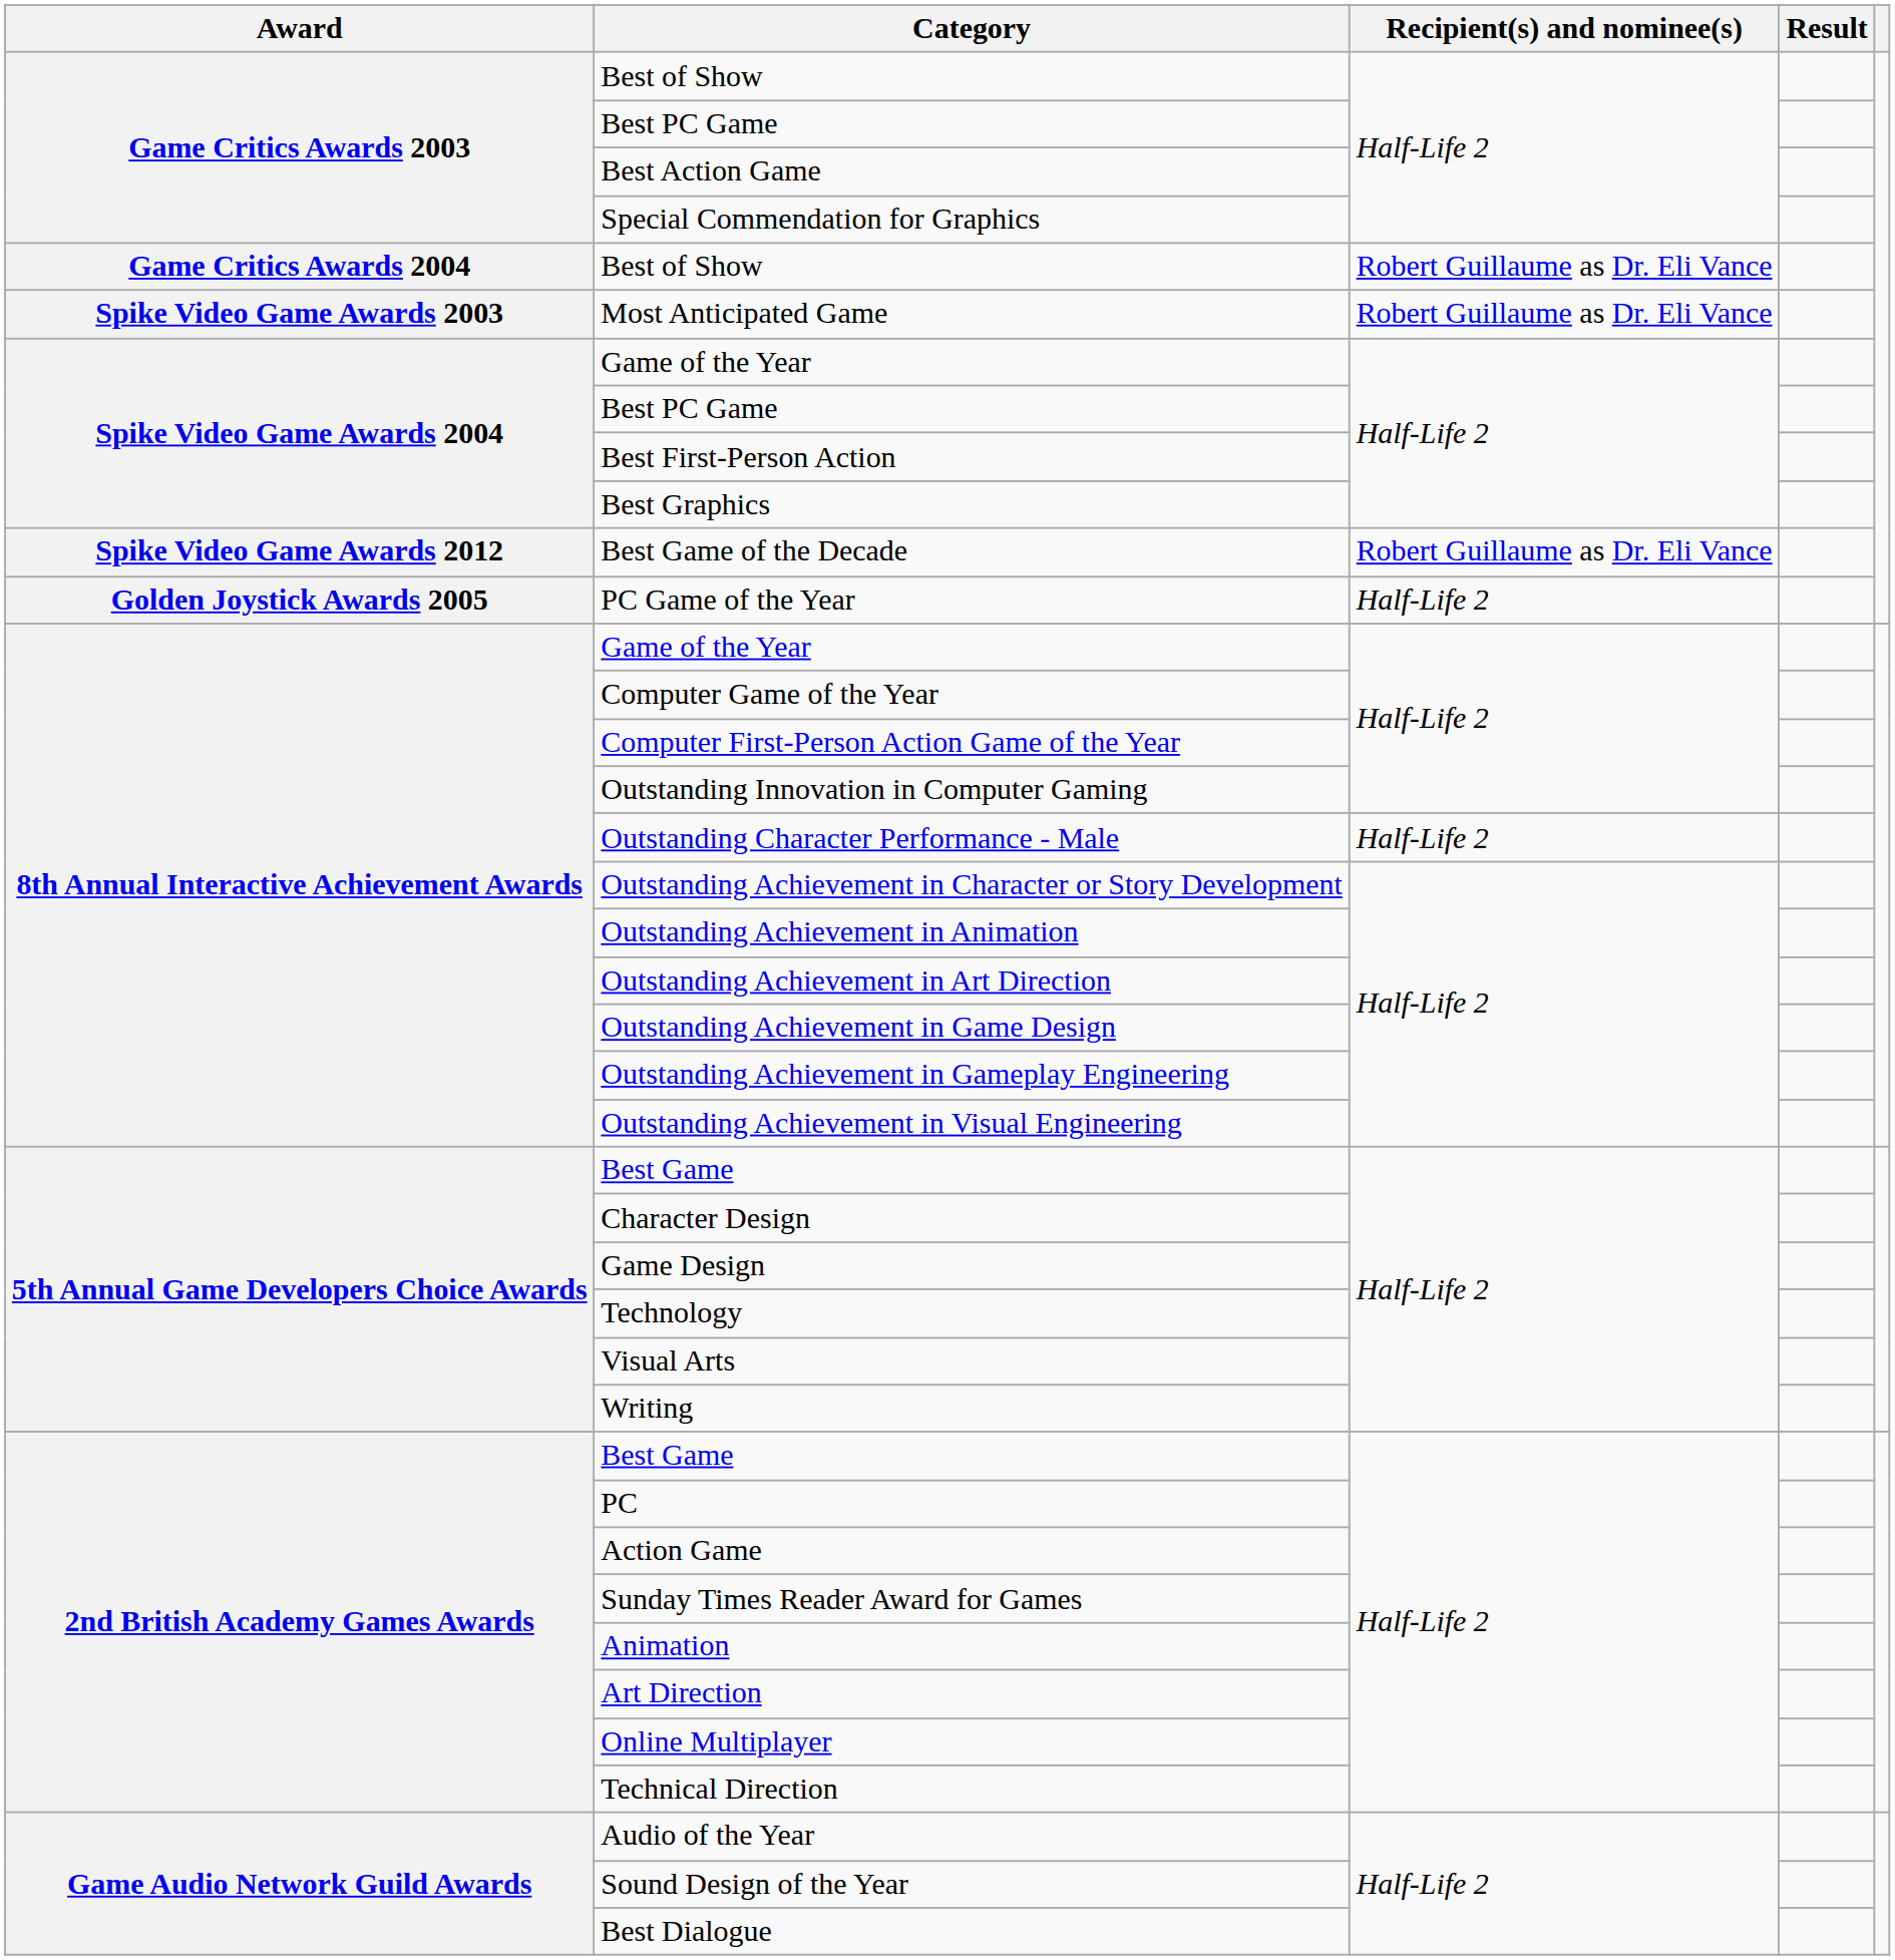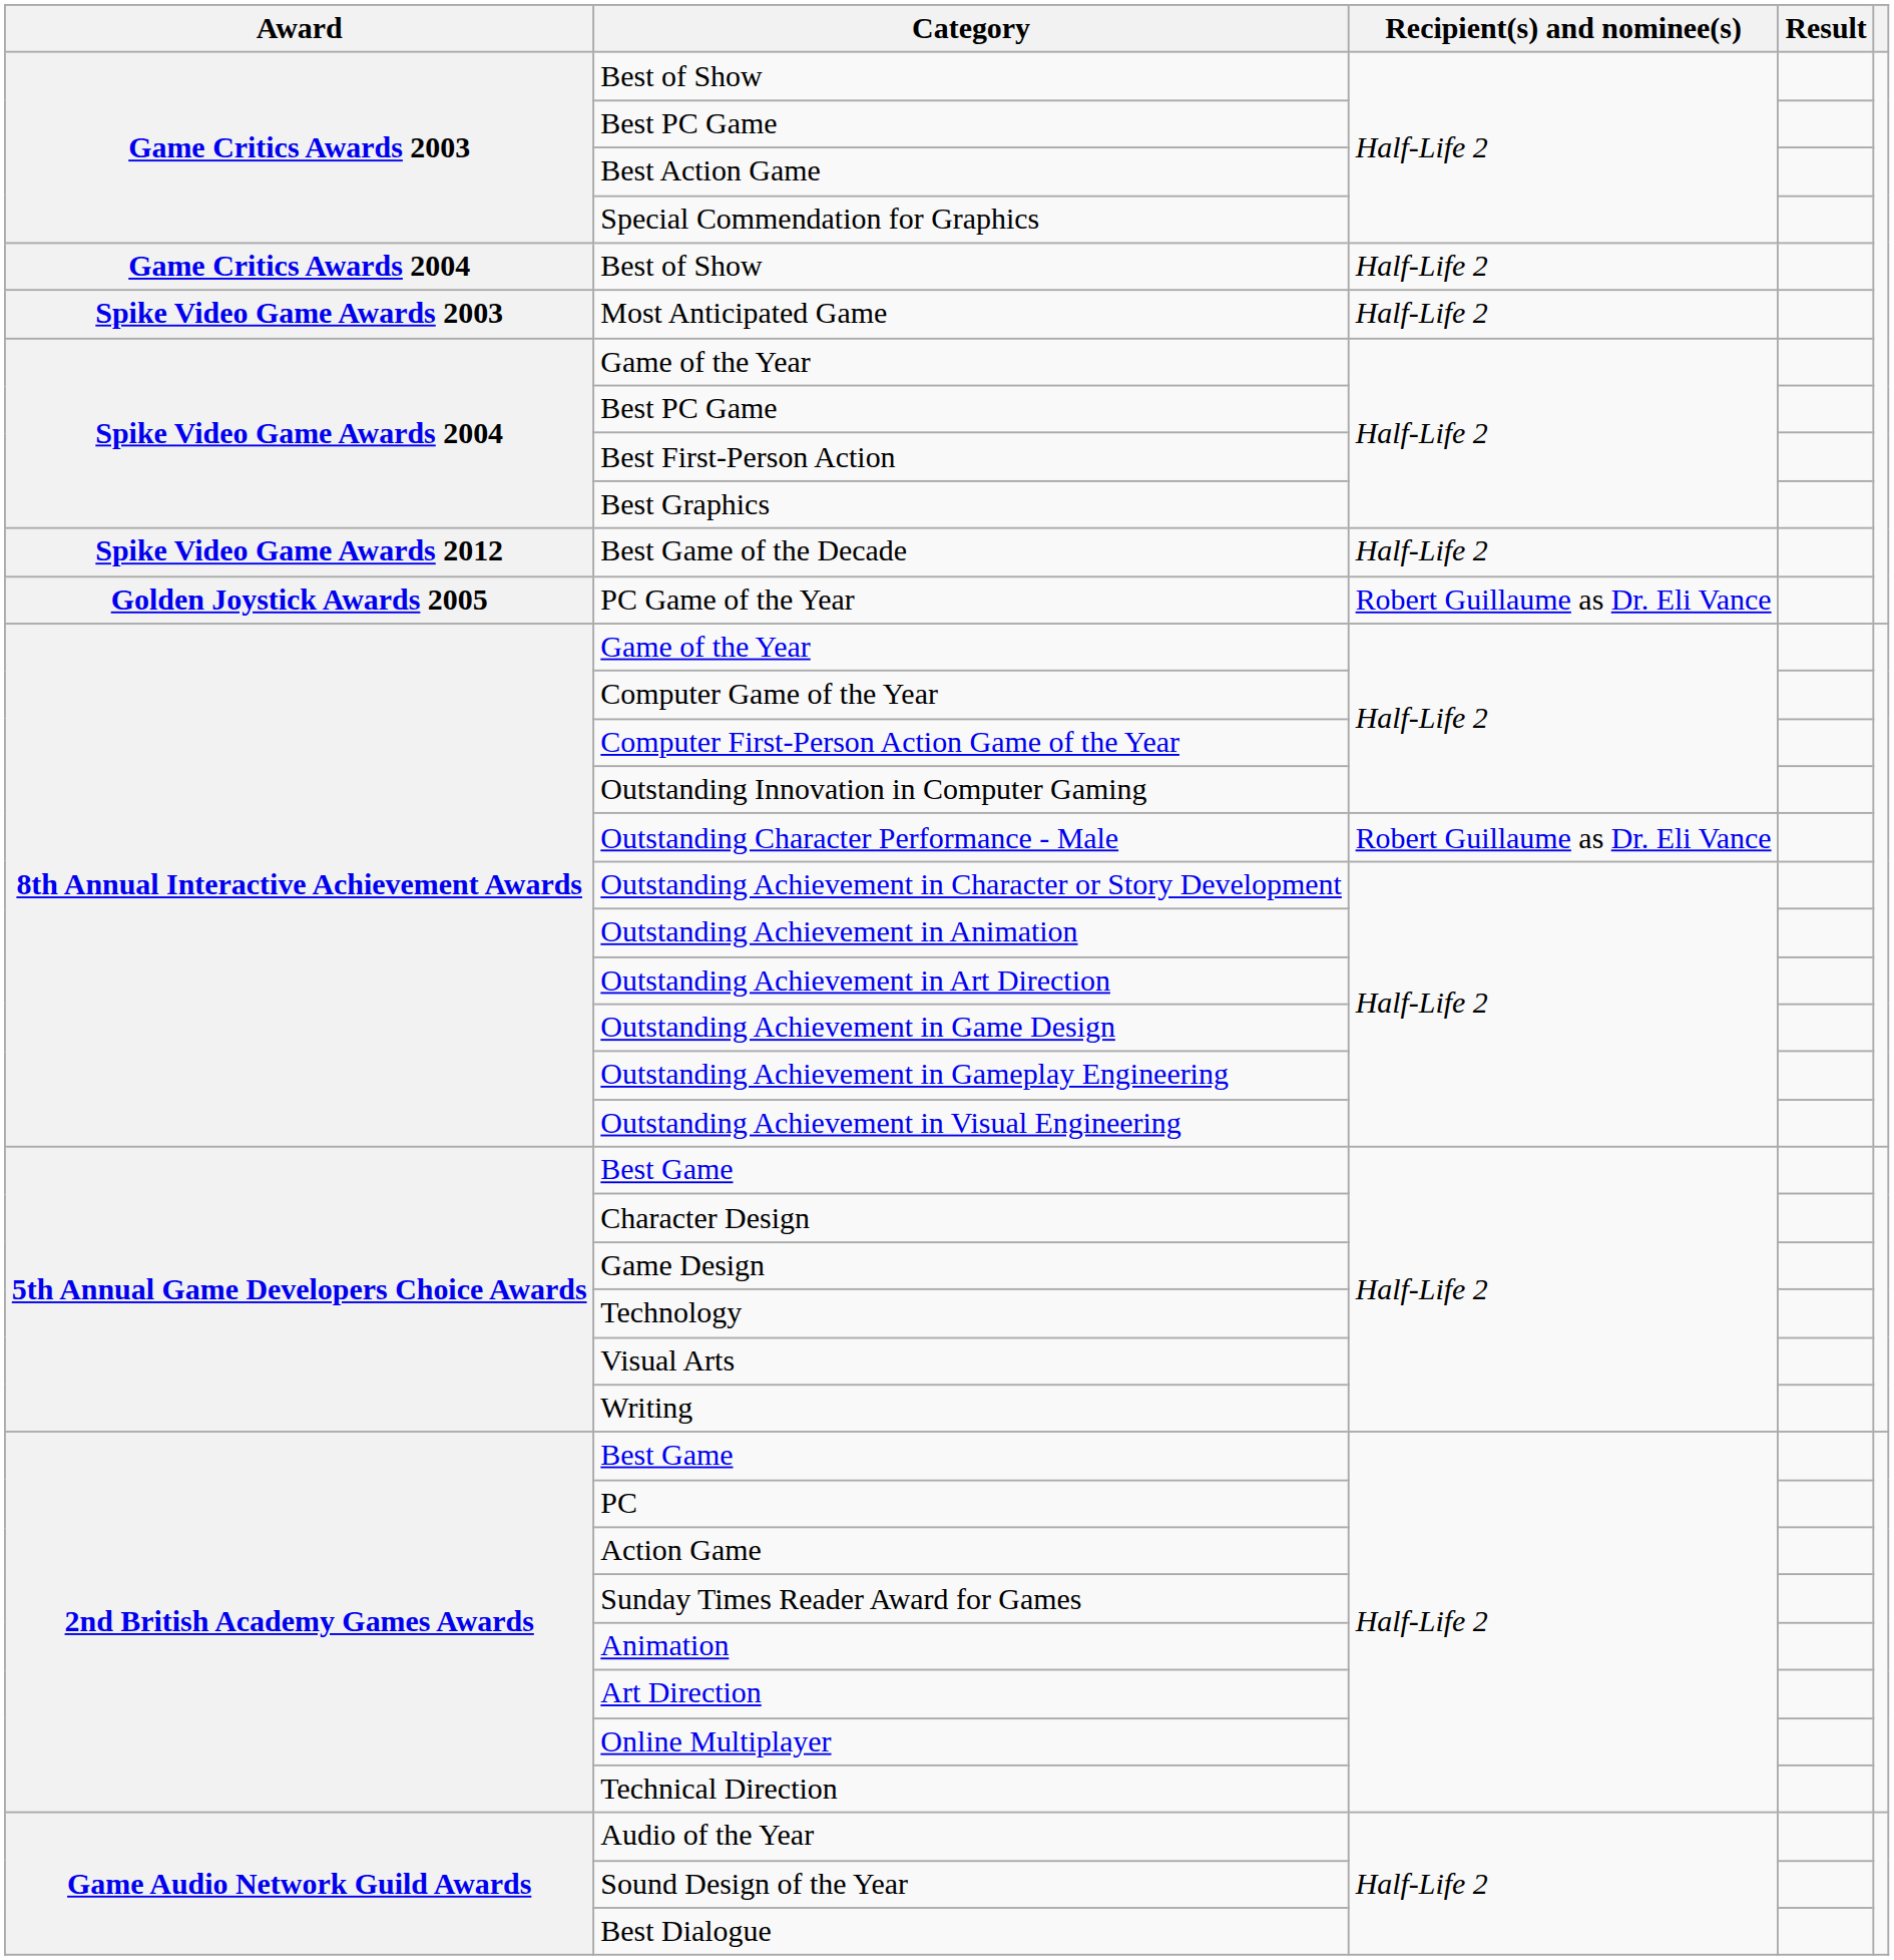 <table class="wikitable plainrowheaders sortable">
 <tr>
 <th scope="col">Award</th>
 <th scope="col">Category</th>
 <th scope="col">Recipient(s) and nominee(s)</th>
 <th scope="col">Result</th>
 <th scope="col" class="unsortable"></th>
 </tr>
 <tr>
 <th scope="row" rowspan="4"><a href='#'>Game Critics Awards</a> 2003</th>
 <td>Best of Show</td>
 <td rowspan="4"><em>Half-Life 2</em></td>
 <td></td>
 <td align="center" rowspan="12"></td>
 </tr>
 <tr>
 <td>Best PC Game</td>
 <td></td>
 </tr>
 <tr>
 <td>Best Action Game</td>
 <td></td>
 </tr>
 <tr>
 <td>Special Commendation for Graphics</td>
 <td></td>
 </tr>
 <tr>
 <th scope="row" rowspan="1"><a href='#'>Game Critics Awards</a> 2004</th>
 <td>Best of Show</td>
-<td><a href='#'>Robert Guillaume</a> as <a href='#'>Dr. Eli Vance</a></td>
+<td><em>Half-Life 2</em></td>
 <td></td>
 </tr>
 <tr>
 <th scope="row"><a href='#'>Spike Video Game Awards</a> 2003</th>
 <td>Most Anticipated Game</td>
-<td><a href='#'>Robert Guillaume</a> as <a href='#'>Dr. Eli Vance</a></td>
+<td><em>Half-Life 2</em></td>
 <td></td>
 </tr>
 <tr>
 <th scope="row" rowspan="4"><a href='#'>Spike Video Game Awards</a> 2004</th>
 <td>Game of the Year</td>
 <td rowspan="4"><em>Half-Life 2</em></td>
 <td></td>
 </tr>
 <tr>
 <td>Best PC Game</td>
 <td></td>
 </tr>
 <tr>
 <td>Best First-Person Action</td>
 <td></td>
 </tr>
 <tr>
 <td>Best Graphics</td>
 <td></td>
 </tr>
 <tr>
 <th rowspan="1" scope="row"><a href='#'>Spike Video Game Awards</a> 2012</th>
 <td>Best Game of the Decade</td>
-<td><a href='#'>Robert Guillaume</a> as <a href='#'>Dr. Eli Vance</a></td>
+<td><em>Half-Life 2</em></td>
 <td></td>
 </tr>
 <tr>
 <th rowspan="1" scope="row"><a href='#'>Golden Joystick Awards</a> 2005</th>
 <td>PC Game of the Year</td>
-<td><em>Half-Life 2</em></td>
+<td><a href='#'>Robert Guillaume</a> as <a href='#'>Dr. Eli Vance</a></td>
 <td></td>
 </tr>
 <tr>
 <th rowspan="11" scope="row"><a href='#'>8th Annual Interactive Achievement Awards</a></th>
 <td><a href='#'>Game of the Year</a></td>
 <td rowspan="4"><em>Half-Life 2</em></td>
 <td></td>
 <td align="center" rowspan="11"></td>
 </tr>
 <tr>
 <td>Computer Game of the Year</td>
 <td></td>
 </tr>
 <tr>
 <td><a href='#'>Computer First-Person Action Game of the Year</a></td>
 <td></td>
 </tr>
 <tr>
 <td>Outstanding Innovation in Computer Gaming</td>
 <td></td>
 </tr>
 <tr>
 <td><a href='#'>Outstanding Character Performance - Male</a></td>
-<td><em>Half-Life 2</em></td>
+<td><a href='#'>Robert Guillaume</a> as <a href='#'>Dr. Eli Vance</a></td>
 <td></td>
 </tr>
 <tr>
 <td><a href='#'>Outstanding Achievement in Character or Story Development</a></td>
 <td rowspan="6"><em>Half-Life 2</em></td>
 <td></td>
 </tr>
 <tr>
 <td><a href='#'>Outstanding Achievement in Animation</a></td>
 <td></td>
 </tr>
 <tr>
 <td><a href='#'>Outstanding Achievement in Art Direction</a></td>
 <td></td>
 </tr>
 <tr>
 <td><a href='#'>Outstanding Achievement in Game Design</a></td>
 <td></td>
 </tr>
 <tr>
 <td><a href='#'>Outstanding Achievement in Gameplay Engineering</a></td>
 <td></td>
 </tr>
 <tr>
 <td><a href='#'>Outstanding Achievement in Visual Engineering</a></td>
 <td></td>
 </tr>
 <tr>
 <th rowspan="6" scope="row"><a href='#'>5th Annual Game Developers Choice Awards</a></th>
 <td><a href='#'>Best Game</a></td>
 <td rowspan="6"><em>Half-Life 2</em></td>
 <td></td>
 <td align="center" rowspan="6"></td>
 </tr>
 <tr>
 <td>Character Design</td>
 <td></td>
 </tr>
 <tr>
 <td>Game Design</td>
 <td></td>
 </tr>
 <tr>
 <td>Technology</td>
 <td></td>
 </tr>
 <tr>
 <td>Visual Arts</td>
 <td></td>
 </tr>
 <tr>
 <td>Writing</td>
 <td></td>
 </tr>
 <tr>
 <th rowspan="8" scope="row"><a href='#'>2nd British Academy Games Awards</a></th>
 <td><a href='#'>Best Game</a></td>
 <td rowspan="8"><em>Half-Life 2</em></td>
 <td></td>
 <td align="center" rowspan="8"></td>
 </tr>
 <tr>
 <td>PC</td>
 <td></td>
 </tr>
 <tr>
 <td>Action Game</td>
 <td></td>
 </tr>
 <tr>
 <td>Sunday Times Reader Award for Games</td>
 <td></td>
 </tr>
 <tr>
 <td><a href='#'>Animation</a></td>
 <td></td>
 </tr>
 <tr>
 <td><a href='#'>Art Direction</a></td>
 <td></td>
 </tr>
 <tr>
 <td><a href='#'>Online Multiplayer</a></td>
 <td></td>
 </tr>
 <tr>
 <td>Technical Direction</td>
 <td></td>
 </tr>
 <tr>
 <th scope="row" rowspan="3"><a href='#'>Game Audio Network Guild Awards</a></th>
 <td>Audio of the Year</td>
 <td rowspan="3"><em>Half-Life 2</em></td>
 <td></td>
 <td align="center" rowspan="3"></td>
 </tr>
 <tr>
 <td>Sound Design of the Year</td>
 <td></td>
 </tr>
 <tr>
 <td>Best Dialogue</td>
 <td></td>
 </tr>
 </table>
